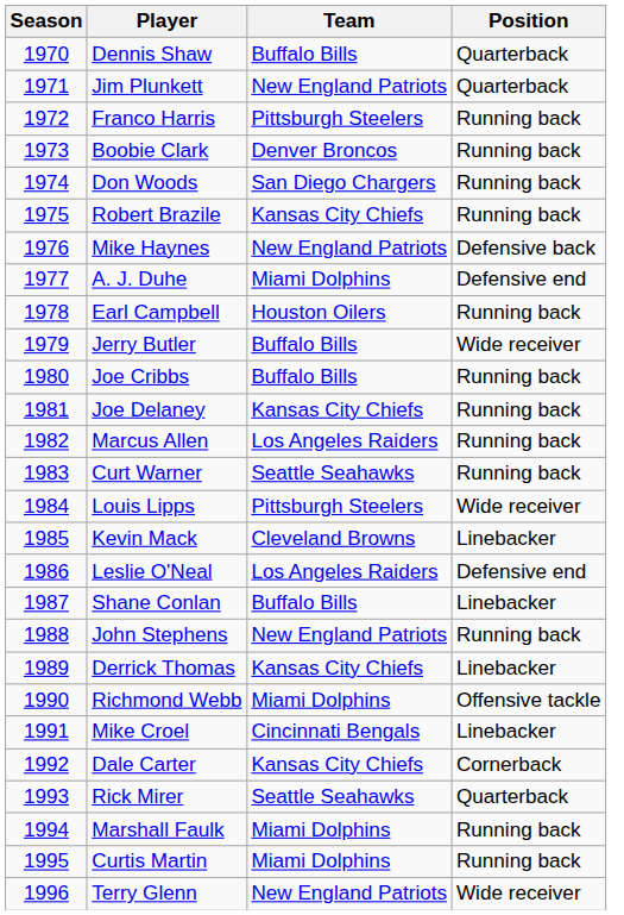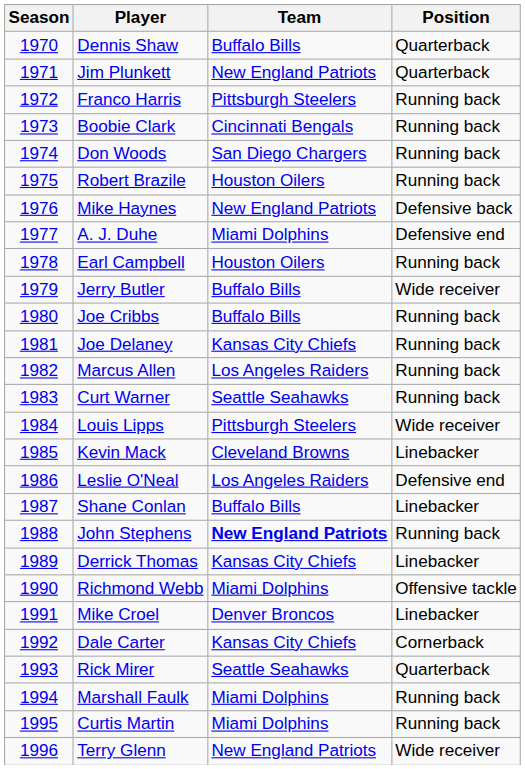 <table class="wikitable">
 <tr>
 <th>Season</th>
 <th>Player</th>
 <th>Team</th>
 <th>Position</th>
 </tr>
 <tr>
 <td style="text-align:center"><a href='#'>1970</a></td>
 <td><a href='#'>Dennis Shaw</a></td>
 <td><a href='#'>Buffalo Bills</a></td>
 <td>Quarterback</td>
 </tr>
 <tr>
 <td style="text-align:center"><a href='#'>1971</a></td>
 <td><a href='#'>Jim Plunkett</a></td>
 <td><a href='#'>New England Patriots</a></td>
 <td>Quarterback</td>
 </tr>
 <tr>
 <td style="text-align:center"><a href='#'>1972</a></td>
 <td><a href='#'>Franco Harris</a></td>
 <td><a href='#'>Pittsburgh Steelers</a></td>
 <td>Running back</td>
 </tr>
 <tr>
 <td style="text-align:center"><a href='#'>1973</a></td>
 <td><a href='#'>Boobie Clark</a></td>
-<td><a href='#'>Denver Broncos</a></td>
+<td><a href='#'>Cincinnati Bengals</a></td>
 <td>Running back</td>
 </tr>
 <tr>
 <td style="text-align:center"><a href='#'>1974</a></td>
 <td><a href='#'>Don Woods</a></td>
 <td><a href='#'>San Diego Chargers</a></td>
 <td>Running back</td>
 </tr>
 <tr>
 <td style="text-align:center"><a href='#'>1975</a></td>
 <td><a href='#'>Robert Brazile</a></td>
-<td><a href='#'>Kansas City Chiefs</a></td>
+<td><a href='#'>Houston Oilers</a></td>
 <td>Running back</td>
 </tr>
 <tr>
 <td style="text-align:center"><a href='#'>1976</a></td>
 <td><a href='#'>Mike Haynes</a></td>
 <td><a href='#'>New England Patriots</a></td>
 <td>Defensive back</td>
 </tr>
 <tr>
 <td style="text-align:center"><a href='#'>1977</a></td>
 <td><a href='#'>A. J. Duhe</a></td>
 <td><a href='#'>Miami Dolphins</a></td>
 <td>Defensive end</td>
 </tr>
 <tr>
 <td style="text-align:center"><a href='#'>1978</a></td>
 <td><a href='#'>Earl Campbell</a></td>
 <td><a href='#'>Houston Oilers</a></td>
 <td>Running back</td>
 </tr>
 <tr>
 <td style="text-align:center"><a href='#'>1979</a></td>
 <td><a href='#'>Jerry Butler</a></td>
 <td><a href='#'>Buffalo Bills</a></td>
 <td>Wide receiver</td>
 </tr>
 <tr>
 <td style="text-align:center"><a href='#'>1980</a></td>
 <td><a href='#'>Joe Cribbs</a></td>
 <td><a href='#'>Buffalo Bills</a></td>
 <td>Running back</td>
 </tr>
 <tr>
 <td style="text-align:center"><a href='#'>1981</a></td>
 <td><a href='#'>Joe Delaney</a></td>
 <td><a href='#'>Kansas City Chiefs</a></td>
 <td>Running back</td>
 </tr>
 <tr>
 <td style="text-align:center"><a href='#'>1982</a></td>
 <td><a href='#'>Marcus Allen</a></td>
 <td><a href='#'>Los Angeles Raiders</a></td>
 <td>Running back</td>
 </tr>
 <tr>
 <td style="text-align:center"><a href='#'>1983</a></td>
 <td><a href='#'>Curt Warner</a></td>
 <td><a href='#'>Seattle Seahawks</a></td>
 <td>Running back</td>
 </tr>
 <tr>
 <td style="text-align:center"><a href='#'>1984</a></td>
 <td><a href='#'>Louis Lipps</a></td>
 <td><a href='#'>Pittsburgh Steelers</a></td>
 <td>Wide receiver</td>
 </tr>
 <tr>
 <td style="text-align:center"><a href='#'>1985</a></td>
 <td><a href='#'>Kevin Mack</a></td>
 <td><a href='#'>Cleveland Browns</a></td>
 <td>Linebacker</td>
 </tr>
 <tr>
 <td style="text-align:center"><a href='#'>1986</a></td>
 <td><a href='#'>Leslie O'Neal</a></td>
 <td><a href='#'>Los Angeles Raiders</a></td>
 <td>Defensive end</td>
 </tr>
 <tr>
 <td style="text-align:center"><a href='#'>1987</a></td>
 <td><a href='#'>Shane Conlan</a></td>
 <td><a href='#'>Buffalo Bills</a></td>
 <td>Linebacker</td>
 </tr>
 <tr>
 <td style="text-align:center"><a href='#'>1988</a></td>
 <td><a href='#'>John Stephens</a></td>
-<td><a href='#'>New England Patriots</a></td>
+<td><strong><a href='#'>New England Patriots</a></strong></td>
 <td>Running back</td>
 </tr>
 <tr>
 <td style="text-align:center"><a href='#'>1989</a></td>
 <td><a href='#'>Derrick Thomas</a></td>
 <td><a href='#'>Kansas City Chiefs</a></td>
 <td>Linebacker</td>
 </tr>
 <tr>
 <td style="text-align:center"><a href='#'>1990</a></td>
 <td><a href='#'>Richmond Webb</a></td>
 <td><a href='#'>Miami Dolphins</a></td>
 <td>Offensive tackle</td>
 </tr>
 <tr>
 <td style="text-align:center"><a href='#'>1991</a></td>
 <td><a href='#'>Mike Croel</a></td>
-<td><a href='#'>Cincinnati Bengals</a></td>
+<td><a href='#'>Denver Broncos</a></td>
 <td>Linebacker</td>
 </tr>
 <tr>
 <td style="text-align:center"><a href='#'>1992</a></td>
 <td><a href='#'>Dale Carter</a></td>
 <td><a href='#'>Kansas City Chiefs</a></td>
 <td>Cornerback</td>
 </tr>
 <tr>
 <td style="text-align:center"><a href='#'>1993</a></td>
 <td><a href='#'>Rick Mirer</a></td>
 <td><a href='#'>Seattle Seahawks</a></td>
 <td>Quarterback</td>
 </tr>
 <tr>
 <td style="text-align:center"><a href='#'>1994</a></td>
 <td><a href='#'>Marshall Faulk</a></td>
 <td><a href='#'>Miami Dolphins</a></td>
 <td>Running back</td>
 </tr>
 <tr>
 <td style="text-align:center"><a href='#'>1995</a></td>
 <td><a href='#'>Curtis Martin</a></td>
 <td><a href='#'>Miami Dolphins</a></td>
 <td>Running back</td>
 </tr>
 <tr>
 <td style="text-align:center"><a href='#'>1996</a></td>
 <td><a href='#'>Terry Glenn</a></td>
 <td><a href='#'>New England Patriots</a></td>
 <td>Wide receiver</td>
 </tr>
 </table>
